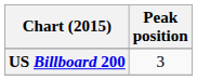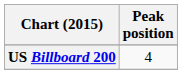 <table class="wikitable sortable plainrowheaders" style="text-align:center">
 <tr>
 <th scope="col">Chart (2015)</th>
 <th scope="col">Peak<br>position</th>
 </tr>
 <tr>
 </tr>
 <tr>
 </tr>
 <tr>
 </tr>
 <tr>
 </tr>
 <tr>
 </tr>
 <tr>
 </tr>
 <tr>
 </tr>
 <tr>
 </tr>
 <tr>
 </tr>
 <tr>
 <th scope="row">US <a href='#'><em>Billboard</em> 200</a></th>
-<td>3</td>
+<td>4</td>
 </tr>
 <tr>
 </tr>
 <tr>
 </tr>
 </table>
